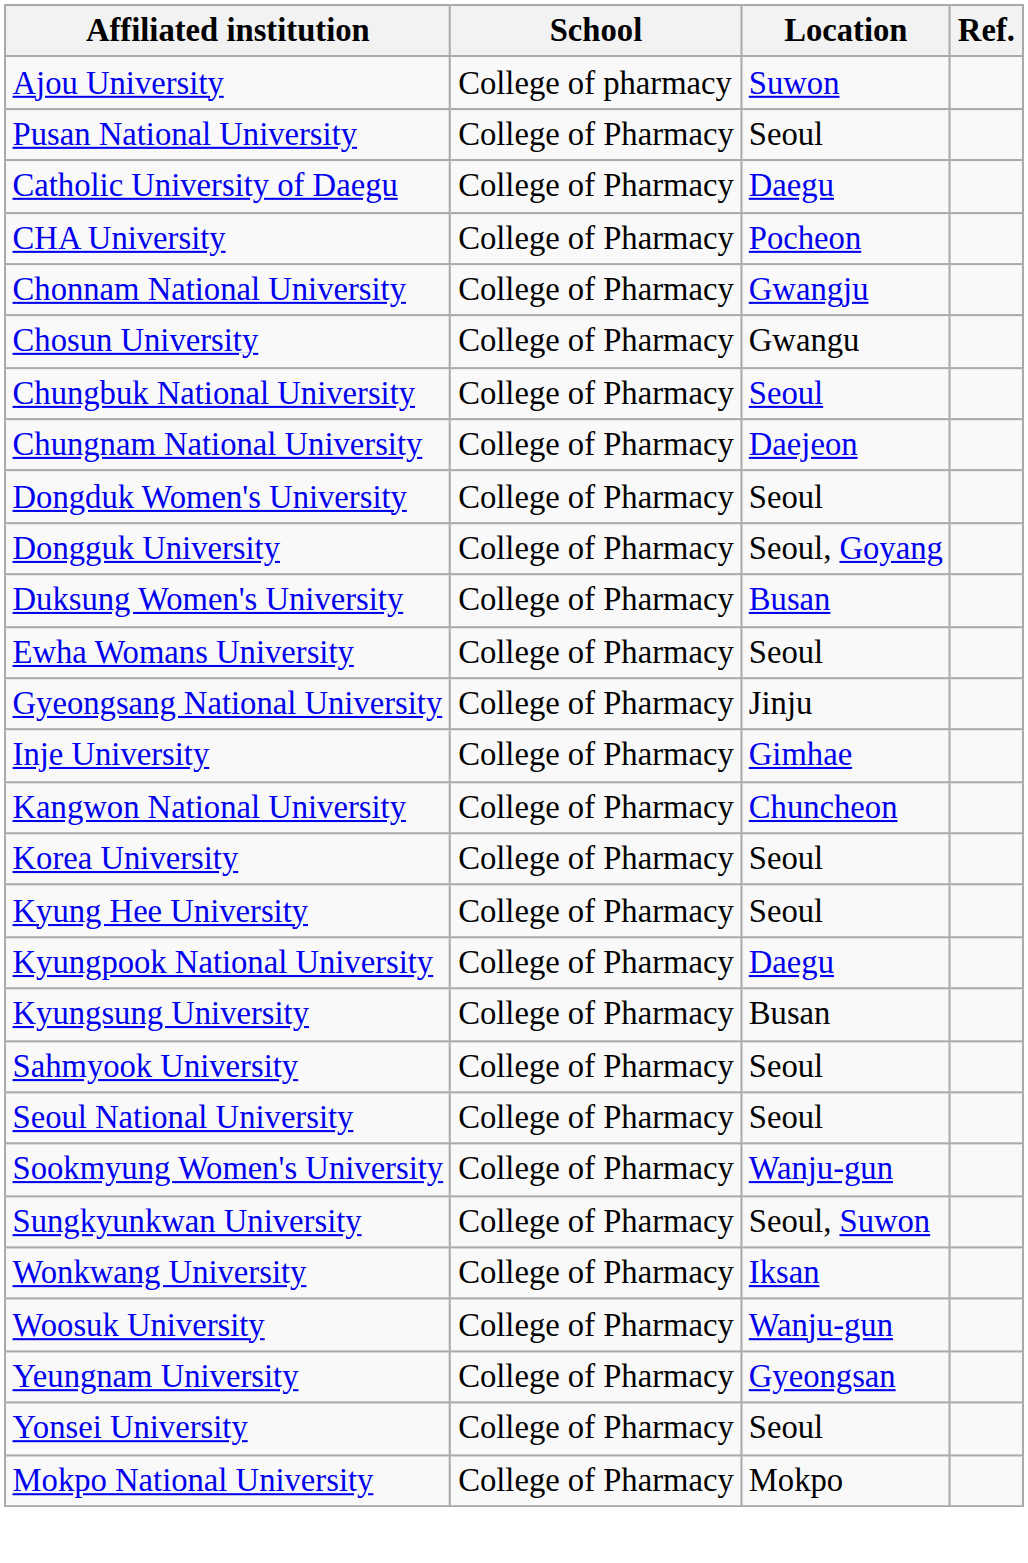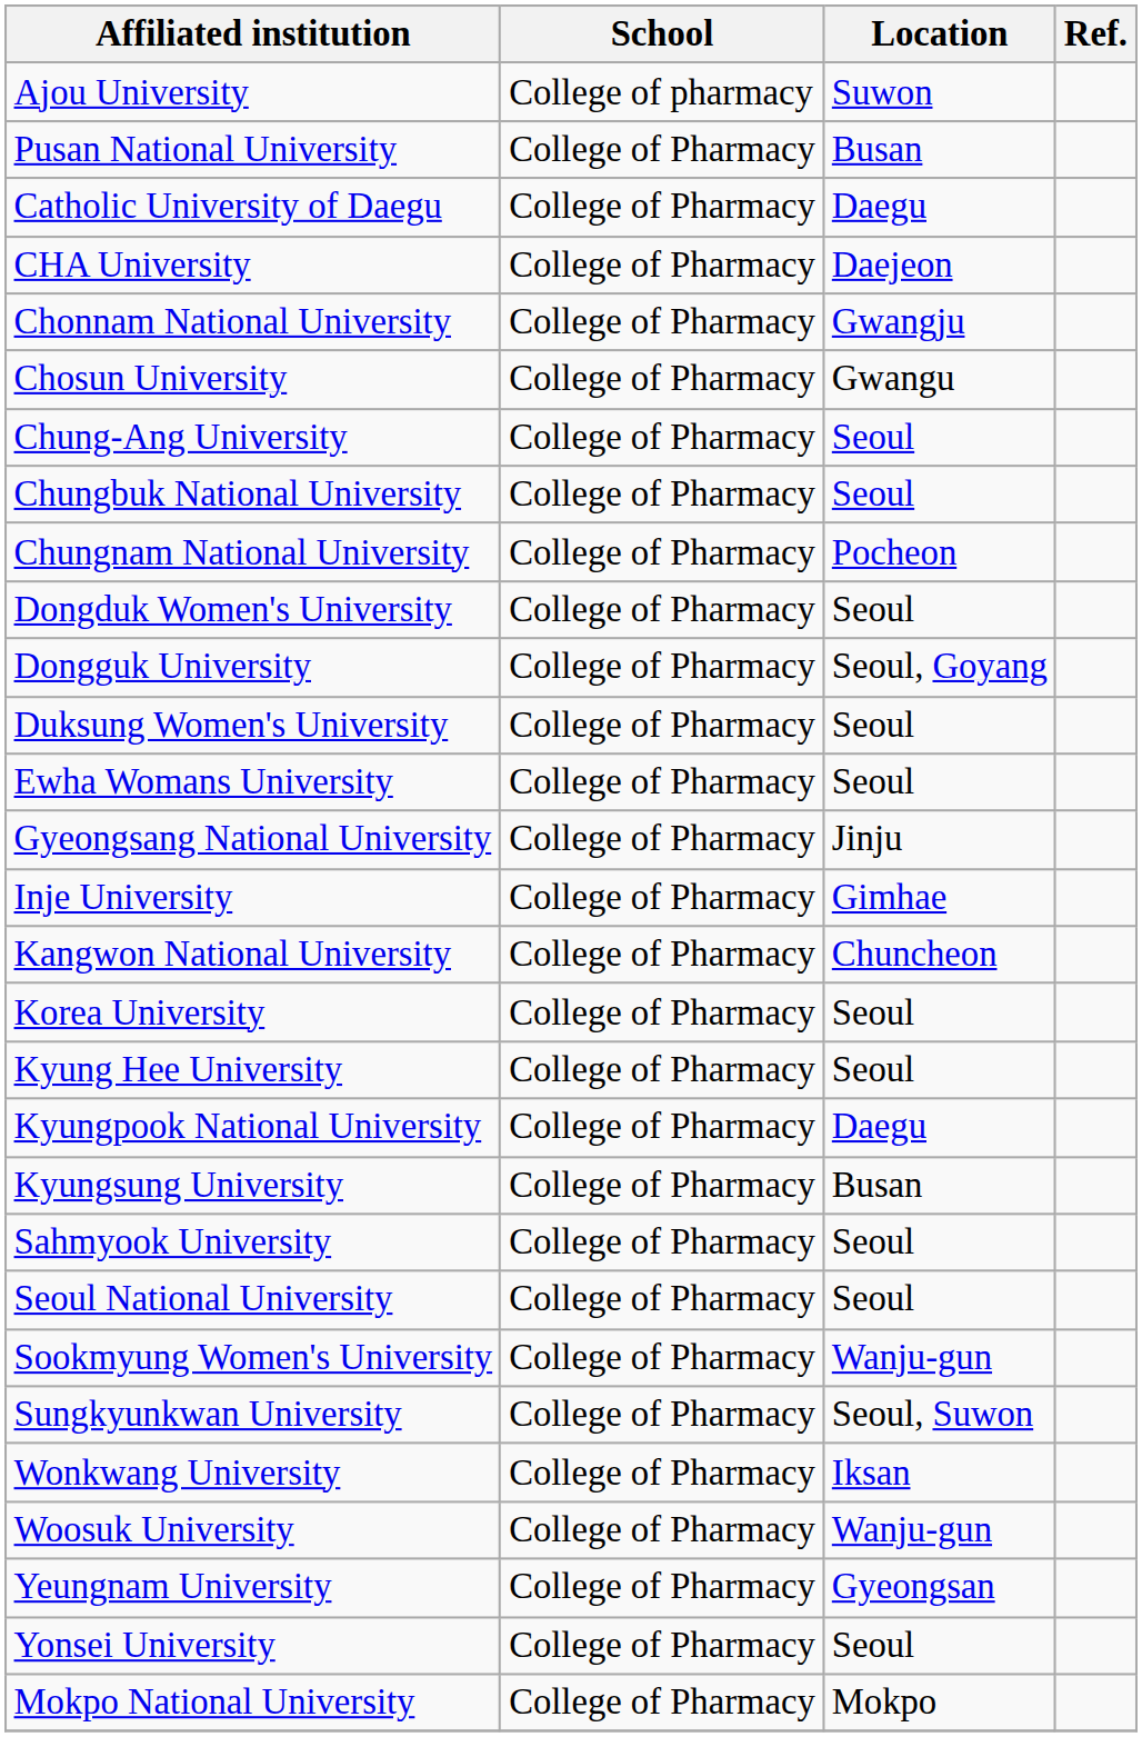 <table class="wikitable sortable">
 <tr>
 <th>Affiliated institution</th>
 <th>School</th>
 <th>Location</th>
 <th>Ref.</th>
 </tr>
 <tr>
 <td><a href='#'>Ajou University</a></td>
 <td>College of pharmacy</td>
 <td><a href='#'>Suwon</a></td>
 <td></td>
 </tr>
 <tr>
 <td><a href='#'>Pusan National University</a></td>
 <td>College of Pharmacy</td>
-<td>Seoul</td>
+<td><a href='#'>Busan</a></td>
 <td></td>
 </tr>
 <tr>
 <td><a href='#'>Catholic University of Daegu</a></td>
 <td>College of Pharmacy</td>
 <td><a href='#'>Daegu</a></td>
 <td></td>
 </tr>
 <tr>
 <td><a href='#'>CHA University</a></td>
 <td>College of Pharmacy</td>
-<td><a href='#'>Pocheon</a></td>
+<td><a href='#'>Daejeon</a></td>
 <td></td>
 </tr>
 <tr>
 <td><a href='#'>Chonnam National University</a></td>
 <td>College of Pharmacy</td>
 <td><a href='#'>Gwangju</a></td>
 <td></td>
 </tr>
 <tr>
 <td><a href='#'>Chosun University</a></td>
 <td>College of Pharmacy</td>
 <td>Gwangu</td>
 <td></td>
 </tr>
 <tr>
+<td><a href='#'>Chung-Ang University</a></td>
+<td>College of Pharmacy</td>
+<td><a href='#'>Seoul</a></td>
+<td></td>
+</tr>
+<tr>
 <td><a href='#'>Chungbuk National University</a></td>
 <td>College of Pharmacy</td>
 <td><a href='#'>Seoul</a></td>
 <td></td>
 </tr>
 <tr>
 <td><a href='#'>Chungnam National University</a></td>
 <td>College of Pharmacy</td>
-<td><a href='#'>Daejeon</a></td>
+<td><a href='#'>Pocheon</a></td>
 <td></td>
 </tr>
 <tr>
 <td><a href='#'>Dongduk Women's University</a></td>
 <td>College of Pharmacy</td>
 <td>Seoul</td>
 <td></td>
 </tr>
 <tr>
 <td><a href='#'>Dongguk University</a></td>
 <td>College of Pharmacy</td>
 <td>Seoul, <a href='#'>Goyang</a></td>
 <td></td>
 </tr>
 <tr>
 <td><a href='#'>Duksung Women's University</a></td>
 <td>College of Pharmacy</td>
-<td><a href='#'>Busan</a></td>
+<td>Seoul</td>
 <td></td>
 </tr>
 <tr>
 <td><a href='#'>Ewha Womans University</a></td>
 <td>College of Pharmacy</td>
 <td>Seoul</td>
 <td></td>
 </tr>
 <tr>
 <td><a href='#'>Gyeongsang National University</a></td>
 <td>College of Pharmacy</td>
 <td>Jinju</td>
 <td></td>
 </tr>
 <tr>
 <td><a href='#'>Inje University</a></td>
 <td>College of Pharmacy</td>
 <td><a href='#'>Gimhae</a></td>
 <td></td>
 </tr>
 <tr>
 <td><a href='#'>Kangwon National University</a></td>
 <td>College of Pharmacy</td>
 <td><a href='#'>Chuncheon</a></td>
 <td></td>
 </tr>
 <tr>
 <td><a href='#'>Korea University</a></td>
 <td>College of Pharmacy</td>
 <td>Seoul</td>
 <td></td>
 </tr>
 <tr>
 <td><a href='#'>Kyung Hee University</a></td>
 <td>College of Pharmacy</td>
 <td>Seoul</td>
 <td></td>
 </tr>
 <tr>
 <td><a href='#'>Kyungpook National University</a></td>
 <td>College of Pharmacy</td>
 <td><a href='#'>Daegu</a></td>
 <td></td>
 </tr>
 <tr>
 <td><a href='#'>Kyungsung University</a></td>
 <td>College of Pharmacy</td>
 <td>Busan</td>
 <td></td>
 </tr>
 <tr>
 <td><a href='#'>Sahmyook University</a></td>
 <td>College of Pharmacy</td>
 <td>Seoul</td>
 <td></td>
 </tr>
 <tr>
 <td><a href='#'>Seoul National University</a></td>
 <td>College of Pharmacy</td>
 <td>Seoul</td>
 <td></td>
 </tr>
 <tr>
 <td><a href='#'>Sookmyung Women's University</a></td>
 <td>College of Pharmacy</td>
 <td><a href='#'>Wanju-gun</a></td>
 <td></td>
 </tr>
 <tr>
 <td><a href='#'>Sungkyunkwan University</a></td>
 <td>College of Pharmacy</td>
 <td>Seoul, <a href='#'>Suwon</a></td>
 <td></td>
 </tr>
 <tr>
 <td><a href='#'>Wonkwang University</a></td>
 <td>College of Pharmacy</td>
 <td><a href='#'>Iksan</a></td>
 <td></td>
 </tr>
 <tr>
 <td><a href='#'>Woosuk University</a></td>
 <td>College of Pharmacy</td>
 <td><a href='#'>Wanju-gun</a></td>
 <td></td>
 </tr>
 <tr>
 <td><a href='#'>Yeungnam University</a></td>
 <td>College of Pharmacy</td>
 <td><a href='#'>Gyeongsan</a></td>
 <td></td>
 </tr>
 <tr>
 <td><a href='#'>Yonsei University</a></td>
 <td>College of Pharmacy</td>
 <td>Seoul</td>
 <td></td>
 </tr>
 <tr>
 <td><a href='#'>Mokpo National University</a></td>
 <td>College of Pharmacy</td>
 <td>Mokpo</td>
 <td></td>
 </tr>
 <tr>
 </tr>
 </table>
